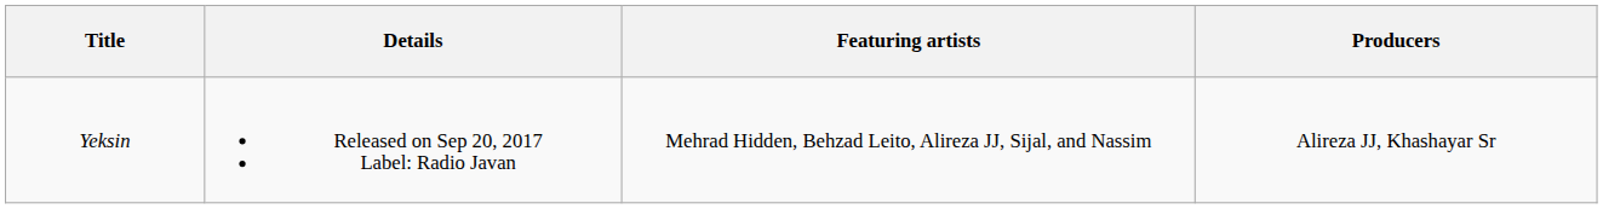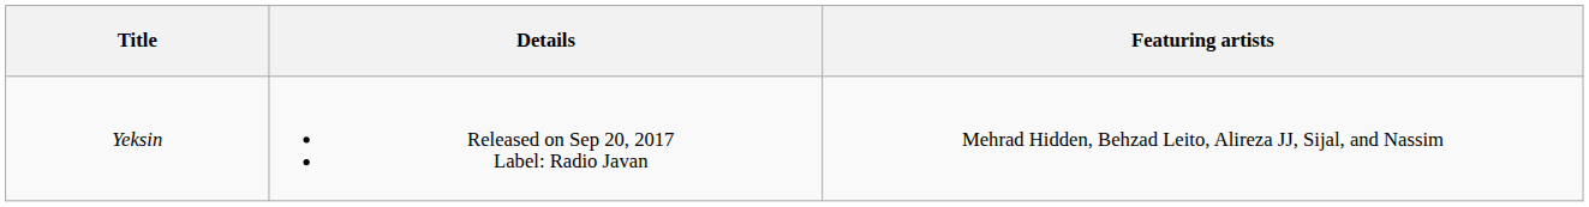 <table class="wikitable" style="text-align:center; width: 100%">
 <tr>
 <th style="height:50px; width:120px">Title</th>
 <th style="width:260px">Details</th>
 <th style="width:360px">Featuring artists</th>
-<th style="width:250px">Producers</th>
 </tr>
 <tr style="height: 100px;">
 <td><em>Yeksin</em></td>
 <td><br><ul><li>Released on Sep 20, 2017</li><li>Label: Radio Javan</li></ul></td>
 <td>Mehrad Hidden, Behzad Leito, Alireza JJ, Sijal, and Nassim</td>
-<td>Alireza JJ, Khashayar Sr</td>
 </tr>
 </table>
